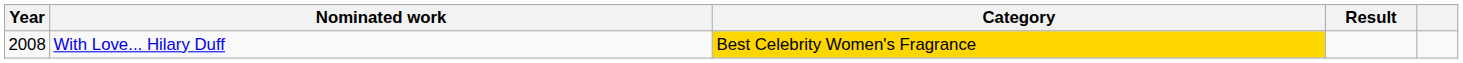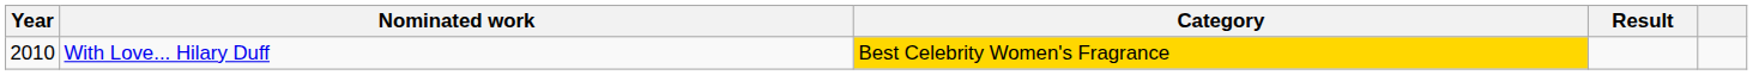 <table class="wikitable sortable">
 <tr>
 <th scope="col" style="width:1em;">Year</th>
 <th scope="col" style="width:39em;">Nominated work</th>
 <th scope="col" style="width:36em;">Category</th>
 <th scope="col" style="width:5em;">Result</th>
 <th scope="col" style="width:2em;" class="unsortable"></th>
 </tr>
 <tr>
-<td>2008</td>
+<td>2010</td>
 <td><a href='#'>With Love... Hilary Duff</a></td>
 <td Annual Basenotes Awards style="background: gold;">Best Celebrity Women's Fragrance</td>
 <td></td>
 <td style="text-align:center;"></td>
 </tr>
 </table>
